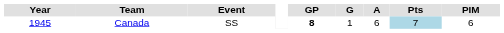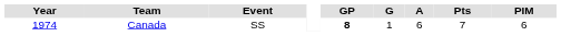 <table border="0" cellpadding="1" cellspacing="0" style="text-align:center; width:50em">
 <tr ALIGN="center" bgcolor="#e0e0e0">
 <th>Year</th>
 <th>Team</th>
 <th>Event</th>
 <th rowspan="99" bgcolor="#ffffff"> </th>
 <th>GP</th>
 <th>G</th>
 <th>A</th>
 <th>Pts</th>
 <th>PIM</th>
 </tr>
 <tr>
-<td><a href='#'>1945</a></td>
+<td><a href='#'>1974</a></td>
 <td><a href='#'>Canada</a></td>
 <td>SS</td>
 <td><strong>8</strong></td>
 <td>1</td>
 <td>6</td>
-<td style="background: lightblue;">7</td>
+<td>7</td>
 <td>6</td>
 </tr>
 </table>
